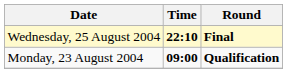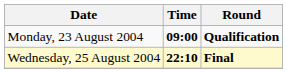 <table class="wikitable">
 <tr>
 <th>Date</th>
 <th>Time</th>
 <th>Round</th>
 </tr>
 <tr>
+<td>Monday, 23 August 2004</td>
+<td><strong>09:00</strong></td>
+<td><strong>Qualification</strong></td>
+</tr>
+<tr>
 <td style=background:lemonchiffon>Wednesday, 25 August 2004</td>
 <td style=background:lemonchiffon><strong>22:10</strong></td>
 <td style=background:lemonchiffon><strong>Final</strong></td>
 </tr>
 <tr>
-<td>Monday, 23 August 2004</td>
-<td><strong>09:00</strong></td>
-<td><strong>Qualification</strong></td>
-</tr>
-<tr>
 </tr>
 </table>
